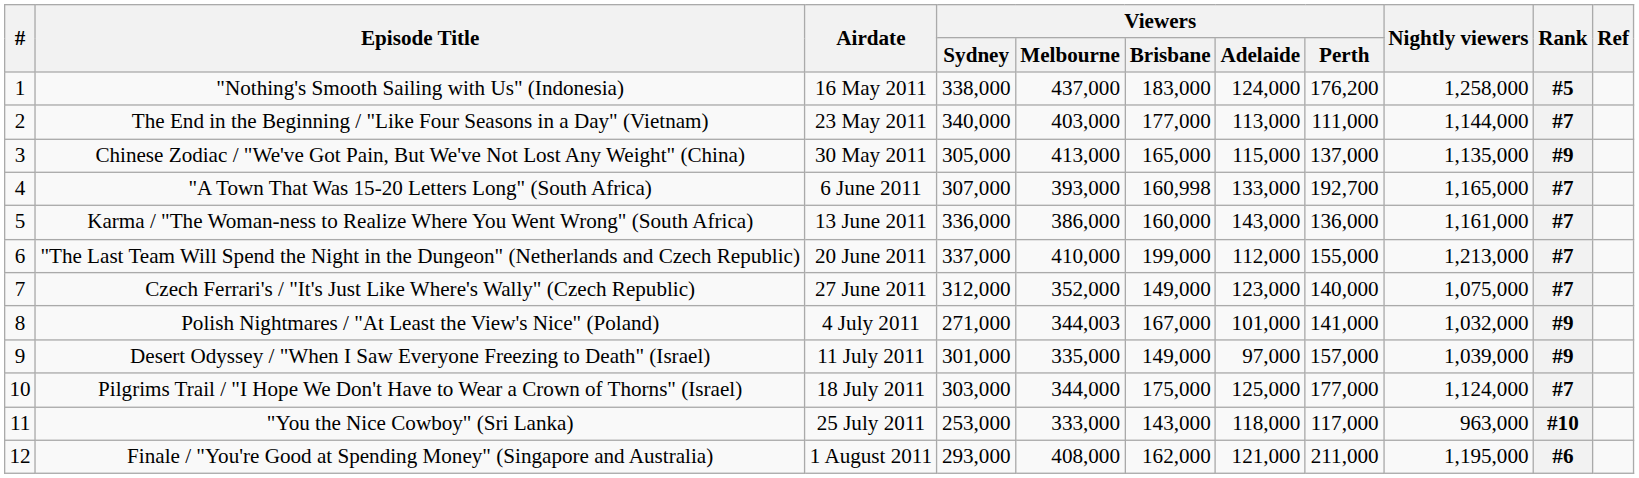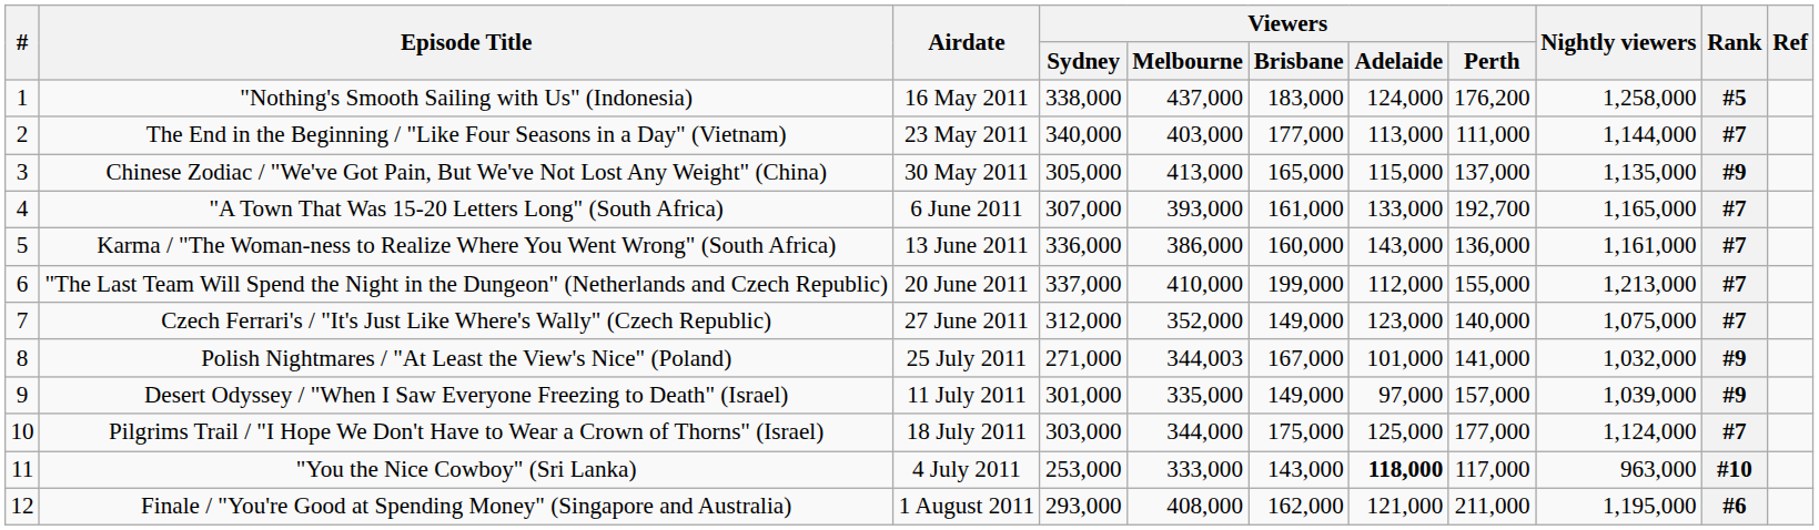 <table class="wikitable" style="text-align:center;">
 <tr>
 <th rowspan=2>#</th>
 <th rowspan=2>Episode Title</th>
 <th rowspan=2>Airdate</th>
 <th colspan=5>Viewers</th>
 <th rowspan=2>Nightly viewers</th>
 <th rowspan=2>Rank</th>
 <th rowspan=2>Ref</th>
 </tr>
 <tr>
 <th>Sydney</th>
 <th>Melbourne</th>
 <th>Brisbane</th>
 <th>Adelaide</th>
 <th>Perth</th>
 </tr>
 <tr>
 <td>1</td>
 <td>"Nothing's Smooth Sailing with Us" (Indonesia)</td>
 <td>16 May 2011</td>
 <td align=right>338,000</td>
 <td align=right>437,000</td>
 <td align=right>183,000</td>
 <td align=right>124,000</td>
 <td align=right>176,200</td>
 <td align=right>1,258,000</td>
 <th>#5</th>
 <td></td>
 </tr>
 <tr>
 <td>2</td>
 <td>The End in the Beginning / "Like Four Seasons in a Day" (Vietnam)</td>
 <td>23 May 2011</td>
 <td align=right>340,000</td>
 <td align=right>403,000</td>
 <td align=right>177,000</td>
 <td align=right>113,000</td>
 <td align=right>111,000</td>
 <td align=right>1,144,000</td>
 <th>#7</th>
 <td></td>
 </tr>
 <tr>
 <td>3</td>
 <td>Chinese Zodiac / "We've Got Pain, But We've Not Lost Any Weight" (China)</td>
 <td>30 May 2011</td>
 <td align=right>305,000</td>
 <td align=right>413,000</td>
 <td align=right>165,000</td>
 <td align=right>115,000</td>
 <td align=right>137,000</td>
 <td align=right>1,135,000</td>
 <th>#9</th>
 <td></td>
 </tr>
 <tr>
 <td>4</td>
 <td>"A Town That Was 15-20 Letters Long" (South Africa)</td>
 <td>6 June 2011</td>
 <td align=right>307,000</td>
 <td align=right>393,000</td>
-<td align=right>160,998</td>
+<td align=right>161,000</td>
 <td align=right>133,000</td>
 <td align=right>192,700</td>
 <td align=right>1,165,000</td>
 <th>#7</th>
 <td></td>
 </tr>
 <tr>
 <td>5</td>
 <td>Karma / "The Woman-ness to Realize Where You Went Wrong" (South Africa)</td>
 <td>13 June 2011</td>
 <td align=right>336,000</td>
 <td align=right>386,000</td>
 <td align=right>160,000</td>
 <td align=right>143,000</td>
 <td align=right>136,000</td>
 <td align=right>1,161,000</td>
 <th>#7</th>
 <td></td>
 </tr>
 <tr>
 <td>6</td>
 <td>"The Last Team Will Spend the Night in the Dungeon" (Netherlands and Czech Republic)</td>
 <td>20 June 2011</td>
 <td align=right>337,000</td>
 <td align=right>410,000</td>
 <td align=right>199,000</td>
 <td align=right>112,000</td>
 <td align=right>155,000</td>
 <td align=right>1,213,000</td>
 <th>#7</th>
 <td></td>
 </tr>
 <tr>
 <td>7</td>
 <td>Czech Ferrari's / "It's Just Like Where's Wally" (Czech Republic)</td>
 <td>27 June 2011</td>
 <td align=right>312,000</td>
 <td align=right>352,000</td>
 <td align=right>149,000</td>
 <td align=right>123,000</td>
 <td align=right>140,000</td>
 <td align=right>1,075,000</td>
 <th>#7</th>
 <td></td>
 </tr>
 <tr>
 <td>8</td>
 <td>Polish Nightmares / "At Least the View's Nice" (Poland)</td>
-<td>4 July 2011</td>
+<td>25 July 2011</td>
 <td align=right>271,000</td>
 <td align=right>344,003</td>
 <td align=right>167,000</td>
 <td align=right>101,000</td>
 <td align=right>141,000</td>
 <td align=right>1,032,000</td>
 <th>#9</th>
 <td></td>
 </tr>
 <tr>
 <td>9</td>
 <td>Desert Odyssey / "When I Saw Everyone Freezing to Death" (Israel)</td>
 <td>11 July 2011</td>
 <td align=right>301,000</td>
 <td align=right>335,000</td>
 <td align=right>149,000</td>
 <td align=right>97,000</td>
 <td align=right>157,000</td>
 <td align=right>1,039,000</td>
 <th>#9</th>
 <td></td>
 </tr>
 <tr>
 <td>10</td>
 <td>Pilgrims Trail / "I Hope We Don't Have to Wear a Crown of Thorns" (Israel)</td>
 <td>18 July 2011</td>
 <td align=right>303,000</td>
 <td align=right>344,000</td>
 <td align=right>175,000</td>
 <td align=right>125,000</td>
 <td align=right>177,000</td>
 <td align=right>1,124,000</td>
 <th>#7</th>
 <td></td>
 </tr>
 <tr>
 <td>11</td>
 <td>"You the Nice Cowboy" (Sri Lanka)</td>
-<td>25 July 2011</td>
+<td>4 July 2011</td>
 <td align=right>253,000</td>
 <td align=right>333,000</td>
 <td align=right>143,000</td>
-<td align=right>118,000</td>
+<td align=right><strong>118,000</strong></td>
 <td align=right>117,000</td>
 <td align=right>963,000</td>
 <th>#10</th>
 <td></td>
 </tr>
 <tr>
 <td>12</td>
 <td>Finale / "You're Good at Spending Money" (Singapore and Australia)</td>
 <td>1 August 2011</td>
 <td align=right>293,000</td>
 <td align=right>408,000</td>
 <td align=right>162,000</td>
 <td align=right>121,000</td>
 <td align=right>211,000</td>
 <td align=right>1,195,000</td>
 <th>#6</th>
 <td></td>
 </tr>
 </table>
